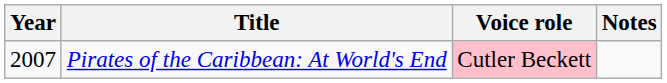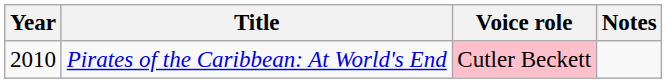 <table class="wikitable">
 <tr>
 <th>Year</th>
 <th>Title</th>
 <th>Voice role</th>
 <th>Notes</th>
 </tr>
 <tr>
-<td>2007</td>
+<td>2010</td>
 <td><em><a href='#'>Pirates of the Caribbean: At World's End</a></em></td>
 <td style="background: pink;">Cutler Beckett</td>
 <td></td>
 </tr>
 </table>
